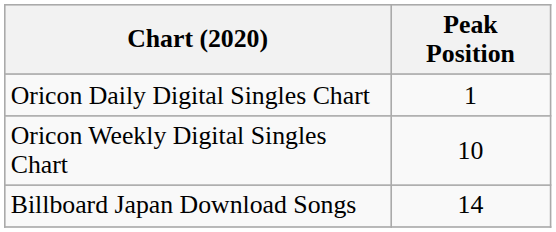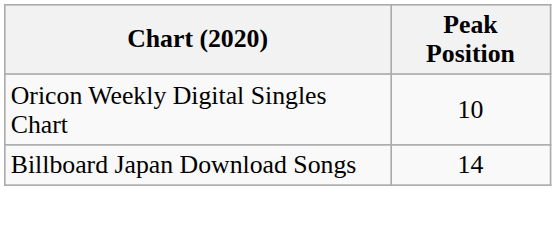 <table class="wikitable" style="width:340px;">
 <tr>
 <th>Chart (2020)</th>
 <th>Peak Position</th>
-</tr>
-<tr>
-<td>Oricon Daily Digital Singles Chart</td>
-<td style="text-align:center;">1</td>
 </tr>
 <tr>
 <td>Oricon Weekly Digital Singles Chart</td>
 <td style="text-align:center;">10</td>
 </tr>
 <tr>
 <td>Billboard Japan Download Songs</td>
 <td style="text-align:center;">14</td>
 </tr>
 </table>
